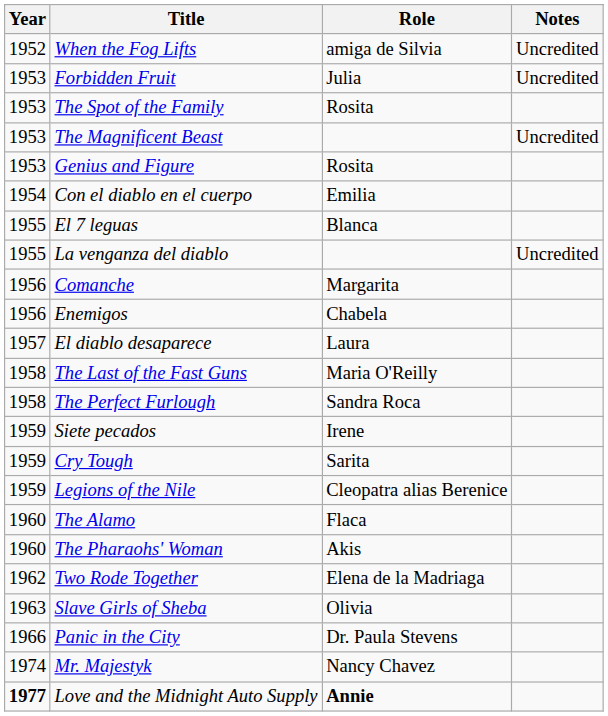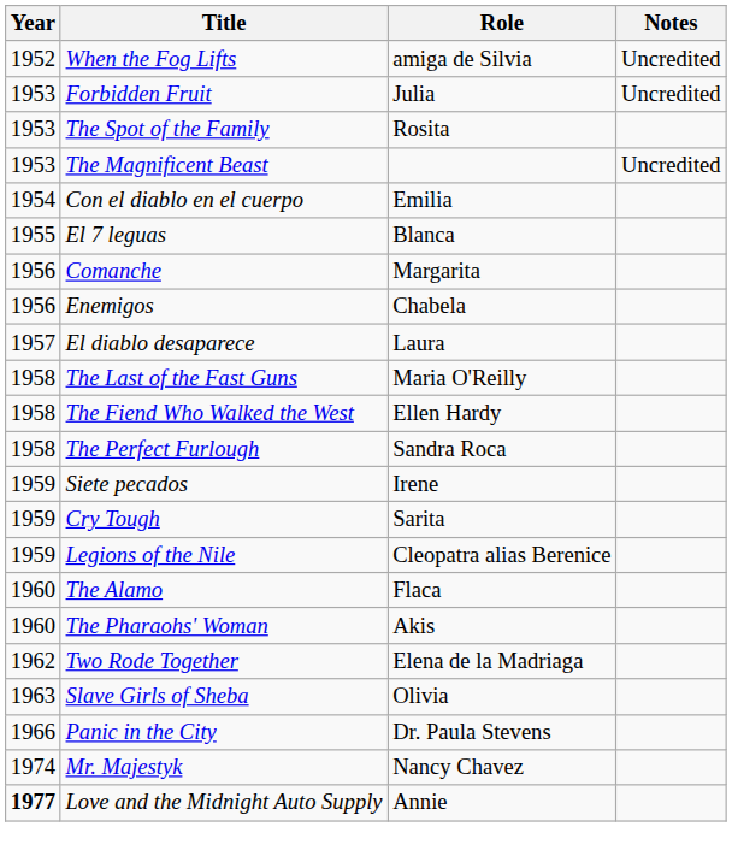 <table class="wikitable sortable">
 <tr>
 <th>Year</th>
 <th>Title</th>
 <th>Role</th>
 <th class="unsortable">Notes</th>
 </tr>
 <tr>
 <td>1952</td>
 <td><em><a href='#'>When the Fog Lifts</a></em></td>
 <td>amiga de Silvia</td>
 <td>Uncredited</td>
 </tr>
 <tr>
 <td>1953</td>
 <td><em><a href='#'>Forbidden Fruit</a></em></td>
 <td>Julia</td>
 <td>Uncredited</td>
 </tr>
 <tr>
 <td>1953</td>
 <td><em><a href='#'>The Spot of the Family</a></em></td>
 <td>Rosita</td>
 <td></td>
 </tr>
 <tr>
 <td>1953</td>
 <td><em><a href='#'>The Magnificent Beast</a></em></td>
 <td></td>
 <td>Uncredited</td>
 </tr>
 <tr>
-<td>1953</td>
-<td><em><a href='#'>Genius and Figure</a></em></td>
-<td>Rosita</td>
-<td></td>
-</tr>
-<tr>
 <td>1954</td>
 <td><em>Con el diablo en el cuerpo</em></td>
 <td>Emilia</td>
 <td></td>
 </tr>
 <tr>
 <td>1955</td>
 <td><em>El 7 leguas</em></td>
 <td>Blanca</td>
 <td></td>
-</tr>
-<tr>
-<td>1955</td>
-<td><em>La venganza del diablo</em></td>
-<td></td>
-<td>Uncredited</td>
 </tr>
 <tr>
 <td>1956</td>
 <td><em><a href='#'>Comanche</a></em></td>
 <td>Margarita</td>
 <td></td>
 </tr>
 <tr>
 <td>1956</td>
 <td><em>Enemigos</em></td>
 <td>Chabela</td>
 <td></td>
 </tr>
 <tr>
 <td>1957</td>
 <td><em>El diablo desaparece</em></td>
 <td>Laura</td>
 <td></td>
 </tr>
 <tr>
 <td>1958</td>
 <td><em><a href='#'>The Last of the Fast Guns</a></em></td>
 <td>Maria O'Reilly</td>
+<td></td>
+</tr>
+<tr>
+<td>1958</td>
+<td><em><a href='#'>The Fiend Who Walked the West</a></em></td>
+<td>Ellen Hardy</td>
 <td></td>
 </tr>
 <tr>
 <td>1958</td>
 <td><em><a href='#'>The Perfect Furlough</a></em></td>
 <td>Sandra Roca</td>
 <td></td>
 </tr>
 <tr>
 <td>1959</td>
 <td><em>Siete pecados</em></td>
 <td>Irene</td>
 <td></td>
 </tr>
 <tr>
 <td>1959</td>
 <td><em><a href='#'>Cry Tough</a></em></td>
 <td>Sarita</td>
 <td></td>
 </tr>
 <tr>
 <td>1959</td>
 <td><em><a href='#'>Legions of the Nile</a></em></td>
 <td>Cleopatra alias Berenice</td>
 <td></td>
 </tr>
 <tr>
 <td>1960</td>
 <td><em><a href='#'>The Alamo</a></em></td>
 <td>Flaca</td>
 <td></td>
 </tr>
 <tr>
 <td>1960</td>
 <td><em><a href='#'>The Pharaohs' Woman</a></em></td>
 <td>Akis</td>
 <td></td>
 </tr>
 <tr>
 <td>1962</td>
 <td><em><a href='#'>Two Rode Together</a></em></td>
 <td>Elena de la Madriaga</td>
 <td></td>
 </tr>
 <tr>
 <td>1963</td>
 <td><em><a href='#'>Slave Girls of Sheba</a></em></td>
 <td>Olivia</td>
 <td></td>
 </tr>
 <tr>
 <td>1966</td>
 <td><em><a href='#'>Panic in the City</a></em></td>
 <td>Dr. Paula Stevens</td>
 <td></td>
 </tr>
 <tr>
 <td>1974</td>
 <td><em><a href='#'>Mr. Majestyk</a></em></td>
 <td>Nancy Chavez</td>
 <td></td>
 </tr>
 <tr>
 <td><strong>1977</strong></td>
 <td><em>Love and the Midnight Auto Supply</em></td>
-<td><strong>Annie</strong></td>
+<td>Annie</td>
 <td></td>
 </tr>
 </table>
